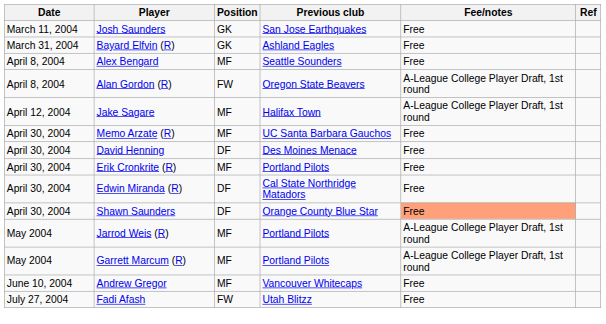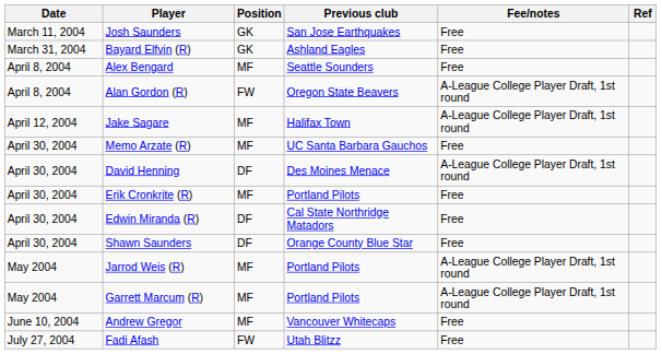 <table class="wikitable" style="font-size:95%;">
 <tr>
 <th width=125px>Date</th>
 <th width=170px>Player</th>
 <th width=50px>Position</th>
 <th width=200px>Previous club</th>
 <th width=250px>Fee/notes</th>
 <th width=30px>Ref</th>
 </tr>
 <tr>
 <td>March 11, 2004</td>
 <td> <a href='#'>Josh Saunders</a></td>
 <td>GK</td>
 <td> <a href='#'>San Jose Earthquakes</a></td>
 <td>Free</td>
 <td></td>
 </tr>
 <tr>
 <td>March 31, 2004</td>
 <td> <a href='#'>Bayard Elfvin</a> (<a href='#'>R</a>)</td>
 <td>GK</td>
 <td> <a href='#'>Ashland Eagles</a></td>
 <td>Free</td>
 <td></td>
 </tr>
 <tr>
 <td>April 8, 2004</td>
 <td> <a href='#'>Alex Bengard</a></td>
 <td>MF</td>
 <td> <a href='#'>Seattle Sounders</a></td>
 <td>Free</td>
 <td></td>
 </tr>
 <tr>
 <td>April 8, 2004</td>
 <td> <a href='#'>Alan Gordon</a> (<a href='#'>R</a>)</td>
 <td>FW</td>
 <td> <a href='#'>Oregon State Beavers</a></td>
 <td>A-League College Player Draft, 1st round</td>
 <td></td>
 </tr>
 <tr>
 <td>April 12, 2004</td>
 <td> <a href='#'>Jake Sagare</a></td>
 <td>MF</td>
 <td> <a href='#'>Halifax Town</a></td>
 <td>A-League College Player Draft, 1st round</td>
 <td></td>
 </tr>
 <tr>
 <td>April 30, 2004</td>
 <td> <a href='#'>Memo Arzate</a> (<a href='#'>R</a>)</td>
 <td>MF</td>
 <td> <a href='#'>UC Santa Barbara Gauchos</a></td>
 <td>Free</td>
 <td></td>
 </tr>
 <tr>
 <td>April 30, 2004</td>
 <td> <a href='#'>David Henning</a></td>
 <td>DF</td>
 <td> <a href='#'>Des Moines Menace</a></td>
-<td>Free</td>
+<td>A-League College Player Draft, 1st round</td>
 <td></td>
 </tr>
 <tr>
 <td>April 30, 2004</td>
 <td> <a href='#'>Erik Cronkrite</a> (<a href='#'>R</a>)</td>
 <td>MF</td>
 <td> <a href='#'>Portland Pilots</a></td>
 <td>Free</td>
 <td></td>
 </tr>
 <tr>
 <td>April 30, 2004</td>
 <td> <a href='#'>Edwin Miranda</a> (<a href='#'>R</a>)</td>
 <td>DF</td>
 <td> <a href='#'>Cal State Northridge Matadors</a></td>
 <td>Free</td>
 <td></td>
 </tr>
 <tr>
 <td>April 30, 2004</td>
 <td> <a href='#'>Shawn Saunders</a></td>
 <td>DF</td>
 <td> <a href='#'>Orange County Blue Star</a></td>
-<td style="background: lightsalmon;">Free</td>
+<td>Free</td>
 <td></td>
 </tr>
 <tr>
 <td>May 2004</td>
 <td> <a href='#'>Jarrod Weis</a> (<a href='#'>R</a>)</td>
 <td>MF</td>
 <td> <a href='#'>Portland Pilots</a></td>
 <td>A-League College Player Draft, 1st round</td>
 <td></td>
 </tr>
 <tr>
 <td>May 2004</td>
 <td> <a href='#'>Garrett Marcum</a> (<a href='#'>R</a>)</td>
 <td>MF</td>
 <td> <a href='#'>Portland Pilots</a></td>
 <td>A-League College Player Draft, 1st round</td>
 <td></td>
 </tr>
 <tr>
 <td>June 10, 2004</td>
 <td> <a href='#'>Andrew Gregor</a></td>
 <td>MF</td>
 <td> <a href='#'>Vancouver Whitecaps</a></td>
 <td>Free</td>
 <td></td>
 </tr>
 <tr>
 <td>July 27, 2004</td>
 <td> <a href='#'>Fadi Afash</a></td>
 <td>FW</td>
 <td> <a href='#'>Utah Blitzz</a></td>
 <td>Free</td>
 <td></td>
 </tr>
 </table>
